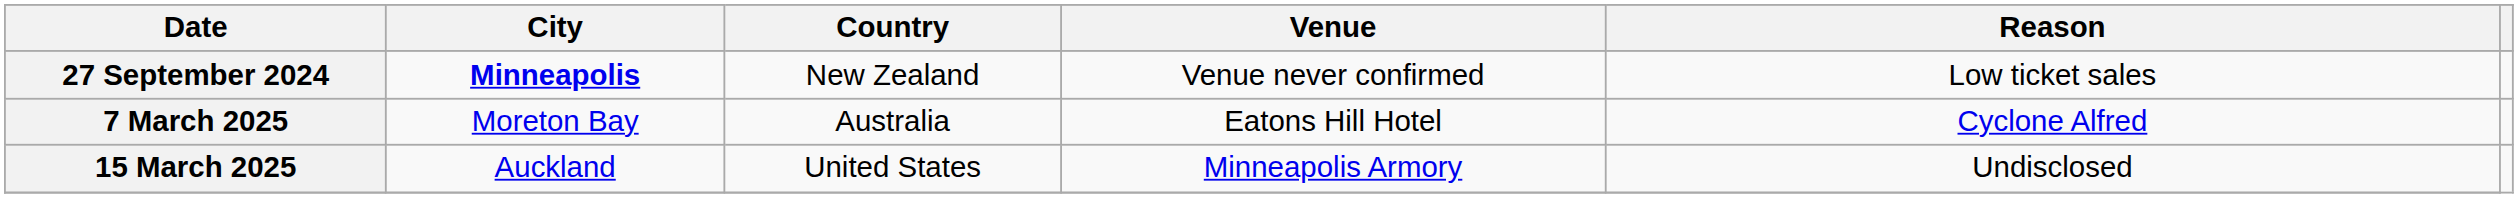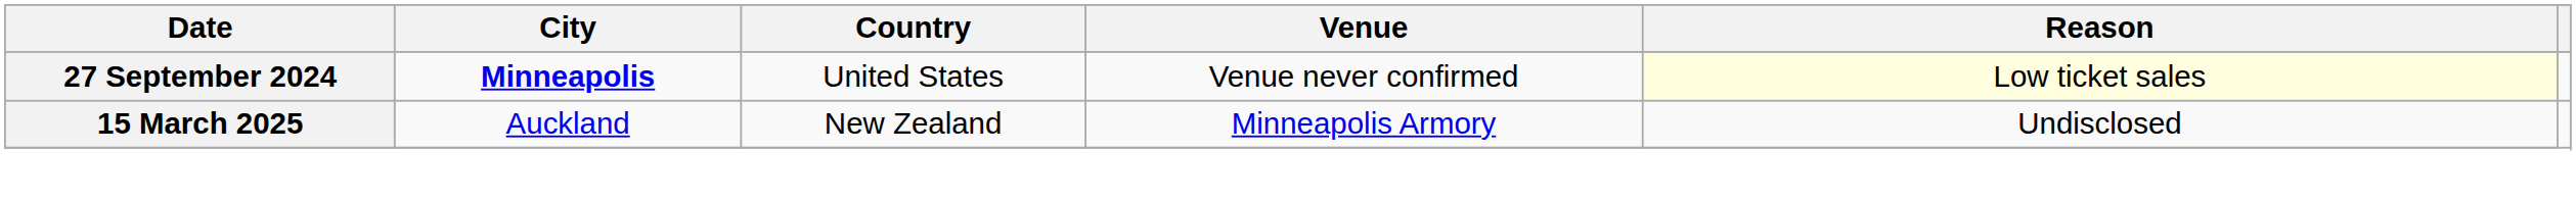 <table class="wikitable plainrowheaders" style="text-align:center;">
 <tr>
 <th scope="col" style="width:12.5em;">Date</th>
 <th scope="col" style="width:11em;">City</th>
 <th scope="col" style="width:11em;">Country</th>
 <th scope="col" style="width:18em;">Venue</th>
 <th scope="col" style="width:29.95em;">Reason</th>
 <th scope="col" class="unsortable"></th>
 </tr>
 <tr>
 <th scope="row" style="text-align:center;">27 September 2024</th>
 <td><strong><a href='#'>Minneapolis</a></strong></td>
-<td>New Zealand</td>
+<td>United States</td>
 <td>Venue never confirmed</td>
-<td>Low ticket sales</td>
-<td></td>
-</tr>
-<tr>
-<th scope="row" style="text-align:center;">7 March 2025</th>
-<td><a href='#'>Moreton Bay</a></td>
-<td>Australia</td>
-<td>Eatons Hill Hotel</td>
-<td><a href='#'>Cyclone Alfred</a></td>
+<td style="background: lightyellow;">Low ticket sales</td>
 <td></td>
 </tr>
 <tr>
 <th scope="row" style="text-align:center;">15 March 2025</th>
 <td><a href='#'>Auckland</a></td>
-<td>United States</td>
+<td>New Zealand</td>
 <td><a href='#'>Minneapolis Armory</a></td>
 <td>Undisclosed</td>
 </tr>
 <tr>
 </tr>
 </table>
